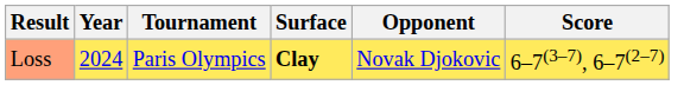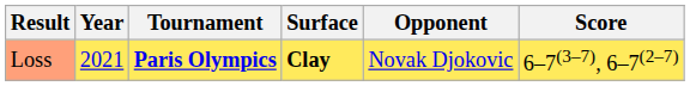 <table class="wikitable">
 <tr>
 <th>Result</th>
 <th>Year</th>
 <th>Tournament</th>
 <th>Surface</th>
 <th>Opponent</th>
 <th class=unsortable>Score</th>
 </tr>
 <tr bgcolor=ffea5c>
 <td bgcolor=FFA07A>Loss</td>
-<td><a href='#'>2024</a></td>
-<td><a href='#'>Paris Olympics</a></td>
+<td><a href='#'>2021</a></td>
+<td><strong><a href='#'>Paris Olympics</a></strong></td>
 <td><strong>Clay</strong></td>
 <td> <a href='#'>Novak Djokovic</a></td>
 <td>6–7<sup>(3–7)</sup>, 6–7<sup>(2–7)</sup></td>
 </tr>
 </table>
